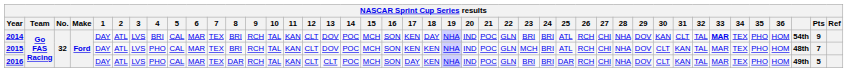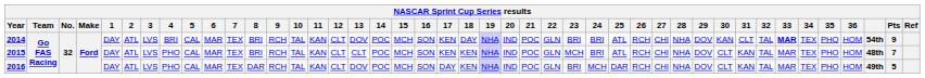 <table class="wikitable" style="text-align:center; font-size:75%">
 <tr>
 <th colspan=43><a href='#'>NASCAR Sprint Cup Series</a> results</th>
 </tr>
 <tr>
 <th>Year</th>
 <th>Team</th>
 <th>No.</th>
 <th>Make</th>
 <th>1</th>
 <th>2</th>
 <th>3</th>
 <th>4</th>
 <th>5</th>
 <th>6</th>
 <th>7</th>
 <th>8</th>
 <th>9</th>
 <th>10</th>
 <th>11</th>
 <th>12</th>
 <th>13</th>
 <th>14</th>
 <th>15</th>
 <th>16</th>
 <th>17</th>
 <th>18</th>
 <th>19</th>
 <th>20</th>
 <th>21</th>
 <th>22</th>
 <th>23</th>
 <th>24</th>
 <th>25</th>
 <th>26</th>
 <th>27</th>
 <th>28</th>
 <th>29</th>
 <th>30</th>
 <th>31</th>
 <th>32</th>
 <th>33</th>
 <th>34</th>
 <th>35</th>
 <th>36</th>
 <th></th>
 <th>Pts</th>
 <th>Ref</th>
 </tr>
 <tr>
 <th><a href='#'>2014</a></th>
 <th rowspan=3><a href='#'>Go FAS Racing</a></th>
 <th rowspan=3>32</th>
 <th rowspan=3><a href='#'>Ford</a></th>
 <td><a href='#'>DAY</a></td>
 <td><a href='#'>ATL</a></td>
 <td><a href='#'>LVS</a></td>
 <td><a href='#'>BRI</a></td>
 <td><a href='#'>CAL</a></td>
 <td><a href='#'>MAR</a></td>
 <td><a href='#'>TEX</a></td>
 <td><a href='#'>BRI</a></td>
 <td><a href='#'>RCH</a></td>
 <td><a href='#'>TAL</a></td>
 <td><a href='#'>KAN</a></td>
 <td><a href='#'>CLT</a></td>
 <td><a href='#'>DOV</a></td>
 <td><a href='#'>POC</a></td>
 <td><a href='#'>MCH</a></td>
 <td><a href='#'>SON</a></td>
 <td><a href='#'>KEN</a></td>
 <td><a href='#'>DAY</a></td>
 <td style="background:#CFCFFF;"><a href='#'>NHA</a><br></td>
 <td><a href='#'>IND</a></td>
 <td><a href='#'>POC</a></td>
 <td><a href='#'>GLN</a></td>
 <td><a href='#'>BRI</a></td>
 <td><a href='#'>BRI</a></td>
 <td><a href='#'>ATL</a></td>
 <td><a href='#'>RCH</a></td>
 <td><a href='#'>CHI</a></td>
 <td><a href='#'>NHA</a></td>
 <td><a href='#'>DOV</a></td>
 <td><a href='#'>KAN</a></td>
 <td><a href='#'>CLT</a></td>
 <td><a href='#'>TAL</a></td>
 <td><strong><a href='#'>MAR</a></strong></td>
 <td><a href='#'>TEX</a></td>
 <td><a href='#'>PHO</a></td>
 <td><a href='#'>HOM</a></td>
 <th>54th</th>
 <th>9</th>
 <th></th>
 </tr>
 <tr>
 <th><a href='#'>2015</a></th>
 <td><a href='#'>DAY</a></td>
 <td><a href='#'>ATL</a></td>
 <td><a href='#'>LVS</a></td>
 <td><a href='#'>PHO</a></td>
 <td><a href='#'>CAL</a></td>
 <td><a href='#'>MAR</a></td>
 <td><a href='#'>TEX</a></td>
 <td><a href='#'>BRI</a></td>
 <td><a href='#'>RCH</a></td>
 <td><a href='#'>TAL</a></td>
 <td><a href='#'>KAN</a></td>
 <td><a href='#'>CLT</a></td>
-<td><a href='#'>DOV</a></td>
+<td><a href='#'>CLT</a></td>
 <td><a href='#'>POC</a></td>
 <td><a href='#'>MCH</a></td>
 <td><a href='#'>SON</a></td>
 <td><a href='#'>KEN</a></td>
 <td><a href='#'>KEN</a></td>
 <td style="background:#CFCFFF;"><a href='#'>NHA</a><br></td>
 <td><a href='#'>IND</a></td>
 <td><a href='#'>POC</a></td>
 <td><a href='#'>GLN</a></td>
 <td><a href='#'>MCH</a></td>
 <td><a href='#'>BRI</a></td>
 <td><a href='#'>ATL</a></td>
 <td><a href='#'>RCH</a></td>
 <td><a href='#'>CHI</a></td>
 <td><a href='#'>NHA</a></td>
 <td><a href='#'>DOV</a></td>
 <td><a href='#'>CLT</a></td>
 <td><a href='#'>KAN</a></td>
 <td><a href='#'>TAL</a></td>
 <td><a href='#'>MAR</a></td>
 <td><a href='#'>TEX</a></td>
 <td><a href='#'>PHO</a></td>
 <td><a href='#'>HOM</a></td>
 <th>48th</th>
 <th>7</th>
 <th></th>
 </tr>
 <tr>
 <th><a href='#'>2016</a></th>
 <td><a href='#'>DAY</a></td>
 <td><a href='#'>ATL</a></td>
 <td><a href='#'>LVS</a></td>
 <td><a href='#'>PHO</a></td>
 <td><a href='#'>CAL</a></td>
 <td><a href='#'>MAR</a></td>
 <td><a href='#'>TEX</a></td>
 <td><a href='#'>DAR</a></td>
 <td><a href='#'>RCH</a></td>
 <td><a href='#'>TAL</a></td>
 <td><a href='#'>KAN</a></td>
 <td><a href='#'>CLT</a></td>
-<td><a href='#'>CLT</a></td>
+<td><a href='#'>DOV</a></td>
 <td><a href='#'>POC</a></td>
 <td><a href='#'>MCH</a></td>
 <td><a href='#'>SON</a></td>
 <td><a href='#'>DAY</a></td>
 <td><a href='#'>KEN</a></td>
 <td style="background:#CFCFFF;"><a href='#'>NHA</a><br></td>
 <td><a href='#'>IND</a></td>
 <td><a href='#'>POC</a></td>
 <td><a href='#'>GLN</a></td>
 <td><a href='#'>BRI</a></td>
-<td><a href='#'>BRI</a></td>
+<td><a href='#'>MCH</a></td>
 <td><a href='#'>DAR</a></td>
 <td><a href='#'>RCH</a></td>
 <td><a href='#'>CHI</a></td>
 <td><a href='#'>NHA</a></td>
 <td><a href='#'>DOV</a></td>
 <td><a href='#'>CLT</a></td>
 <td><a href='#'>KAN</a></td>
 <td><a href='#'>TAL</a></td>
 <td><a href='#'>MAR</a></td>
 <td><a href='#'>TEX</a></td>
 <td><a href='#'>PHO</a></td>
 <td><a href='#'>HOM</a></td>
 <th>49th</th>
 <th>5</th>
 <th></th>
 </tr>
 </table>
